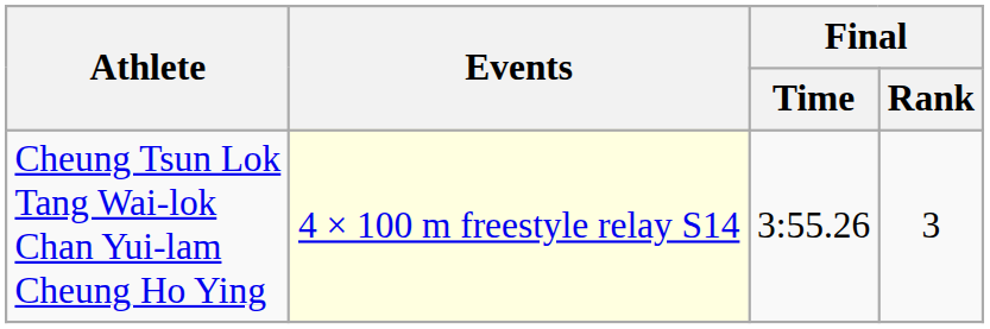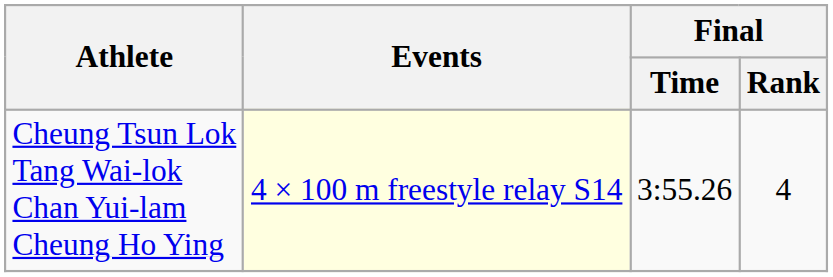 <table class=wikitable style="font-size:90%">
 <tr>
 <th rowspan="2">Athlete</th>
 <th rowspan="2">Events</th>
 <th colspan="2">Final</th>
 </tr>
 <tr>
 <th>Time</th>
 <th>Rank</th>
 </tr>
 <tr style="text-align:center">
 <td style="text-align:left"><a href='#'>Cheung Tsun Lok</a><br><a href='#'>Tang Wai-lok</a><br><a href='#'>Chan Yui-lam</a><br><a href='#'>Cheung Ho Ying</a></td>
 <td style="background: lightyellow; text-align:left"><a href='#'>4 × 100 m freestyle relay S14</a></td>
 <td>3:55.26</td>
-<td>3</td>
+<td>4</td>
 </tr>
 </table>
